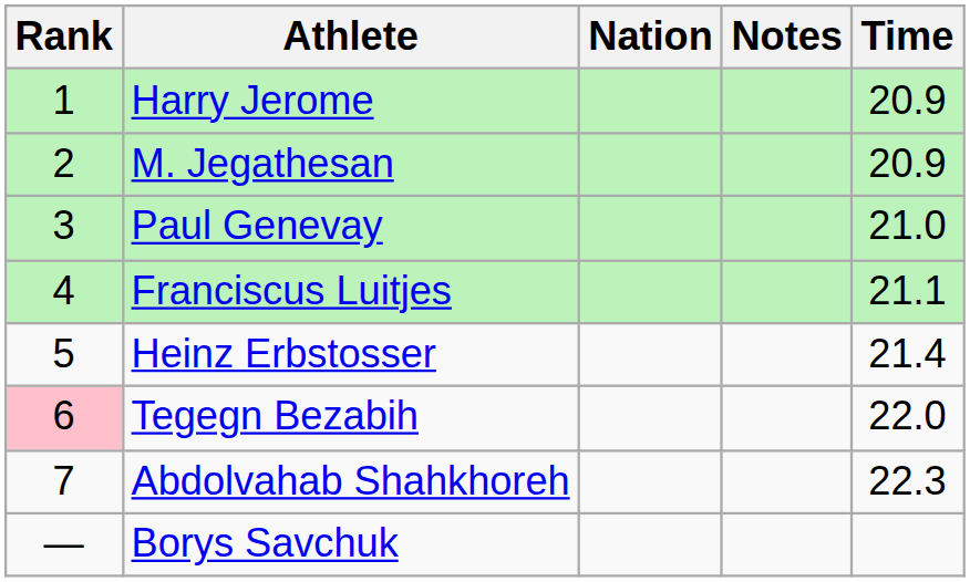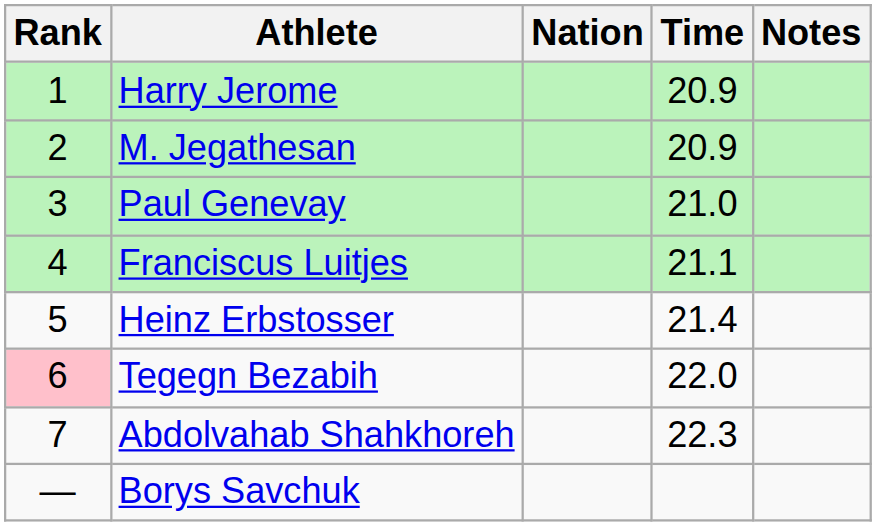 <table class="wikitable sortable" style="text-align:center">
 <tr>
 <th>Rank</th>
 <th>Athlete</th>
 <th>Nation</th>
+<th>Time</th>
 <th>Notes</th>
-<th>Time</th>
 </tr>
 <tr bgcolor=bbf3bb>
 <td>1</td>
 <td align=left><a href='#'>Harry Jerome</a></td>
 <td align=left></td>
+<td>20.9</td>
 <td></td>
-<td>20.9</td>
 </tr>
 <tr bgcolor=bbf3bb>
 <td>2</td>
 <td align=left><a href='#'>M. Jegathesan</a></td>
 <td align=left></td>
+<td>20.9</td>
 <td></td>
-<td>20.9</td>
 </tr>
 <tr bgcolor=bbf3bb>
 <td>3</td>
 <td align=left><a href='#'>Paul Genevay</a></td>
 <td align=left></td>
+<td>21.0</td>
 <td></td>
-<td>21.0</td>
 </tr>
 <tr bgcolor=bbf3bb>
 <td>4</td>
 <td align=left><a href='#'>Franciscus Luitjes</a></td>
 <td align=left></td>
+<td>21.1</td>
 <td></td>
-<td>21.1</td>
 </tr>
 <tr>
 <td>5</td>
 <td align=left><a href='#'>Heinz Erbstosser</a></td>
 <td align=left></td>
+<td>21.4</td>
 <td></td>
-<td>21.4</td>
 </tr>
 <tr>
 <td style="background: pink;">6</td>
 <td align=left><a href='#'>Tegegn Bezabih</a></td>
 <td align=left></td>
+<td>22.0</td>
 <td></td>
-<td>22.0</td>
 </tr>
 <tr>
 <td>7</td>
 <td align=left><a href='#'>Abdolvahab Shahkhoreh</a></td>
 <td align=left></td>
+<td>22.3</td>
 <td></td>
-<td>22.3</td>
 </tr>
 <tr>
 <td data-sort-value=8>—</td>
 <td align=left><a href='#'>Borys Savchuk</a></td>
 <td align=left></td>
+<td data-sort-value=99.9></td>
 <td></td>
-<td data-sort-value=99.9></td>
 </tr>
 </table>
